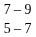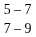 <table style="text-align:center">
 <tr>
 <th width=200></th>
 <th width=100></th>
 <th width=200></th>
 </tr>
 <tr>
 <td align=right></td>
-<td>7 – 9</td>
+<td>5 – 7</td>
 <td align=left><strong></strong></td>
 </tr>
 <tr>
 <td align=right></td>
-<td>5 – 7</td>
+<td>7 – 9</td>
 <td align=left><strong></strong></td>
 </tr>
 </table>
